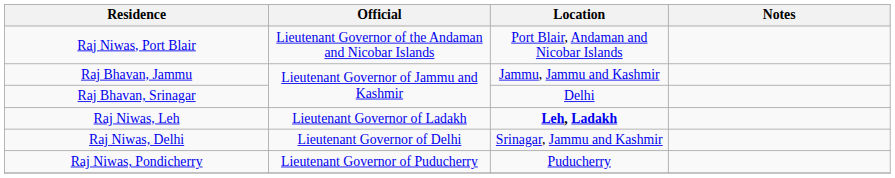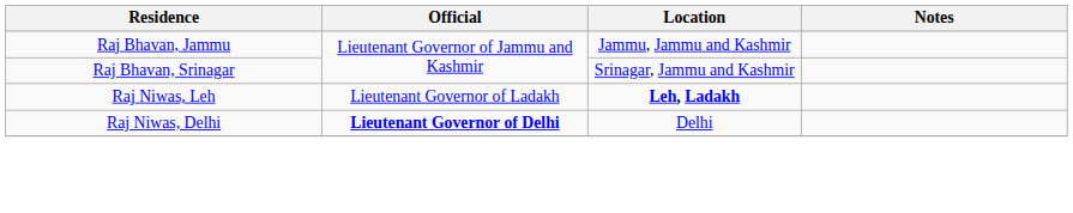 <table class="wikitable sortable" style="text-align:center">
 <tr style="background:#cccccc">
 <th scope="col" style="width: 300px;">Residence</th>
 <th scope="col" style="width: 250px;">Official</th>
 <th scope="col" style="width: 200px;">Location</th>
 <th scope="col" style="width: 250px;">Notes</th>
-</tr>
-<tr>
-<td><a href='#'>Raj Niwas, Port Blair</a></td>
-<td><a href='#'>Lieutenant Governor of the Andaman and Nicobar Islands</a></td>
-<td><a href='#'>Port Blair</a>, <a href='#'>Andaman and Nicobar Islands</a></td>
-<td></td>
 </tr>
 <tr>
 <td><a href='#'>Raj Bhavan, Jammu</a></td>
 <td rowspan="2"><a href='#'>Lieutenant Governor of Jammu and Kashmir</a></td>
 <td><a href='#'>Jammu</a>, <a href='#'>Jammu and Kashmir</a></td>
 <td></td>
 </tr>
 <tr>
 <td><a href='#'>Raj Bhavan, Srinagar</a></td>
-<td><a href='#'>Delhi</a></td>
+<td><a href='#'>Srinagar</a>, <a href='#'>Jammu and Kashmir</a></td>
 <td></td>
 </tr>
 <tr>
 <td><a href='#'>Raj Niwas, Leh</a></td>
 <td><a href='#'>Lieutenant Governor of Ladakh</a></td>
 <td><strong><a href='#'>Leh</a>, <a href='#'>Ladakh</a></strong></td>
 <td></td>
 </tr>
 <tr>
 <td><a href='#'>Raj Niwas, Delhi</a></td>
-<td><a href='#'>Lieutenant Governor of Delhi</a></td>
-<td><a href='#'>Srinagar</a>, <a href='#'>Jammu and Kashmir</a></td>
-<td></td>
-</tr>
-<tr>
-<td><a href='#'>Raj Niwas, Pondicherry</a></td>
-<td><a href='#'>Lieutenant Governor of Puducherry</a></td>
-<td><a href='#'>Puducherry</a></td>
+<td><strong><a href='#'>Lieutenant Governor of Delhi</a></strong></td>
+<td><a href='#'>Delhi</a></td>
 <td></td>
 </tr>
 <tr>
 </tr>
 </table>
